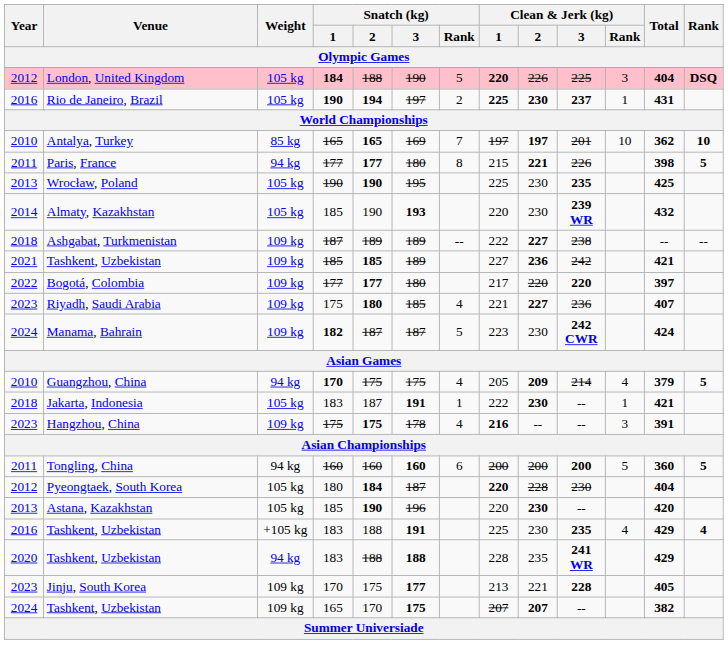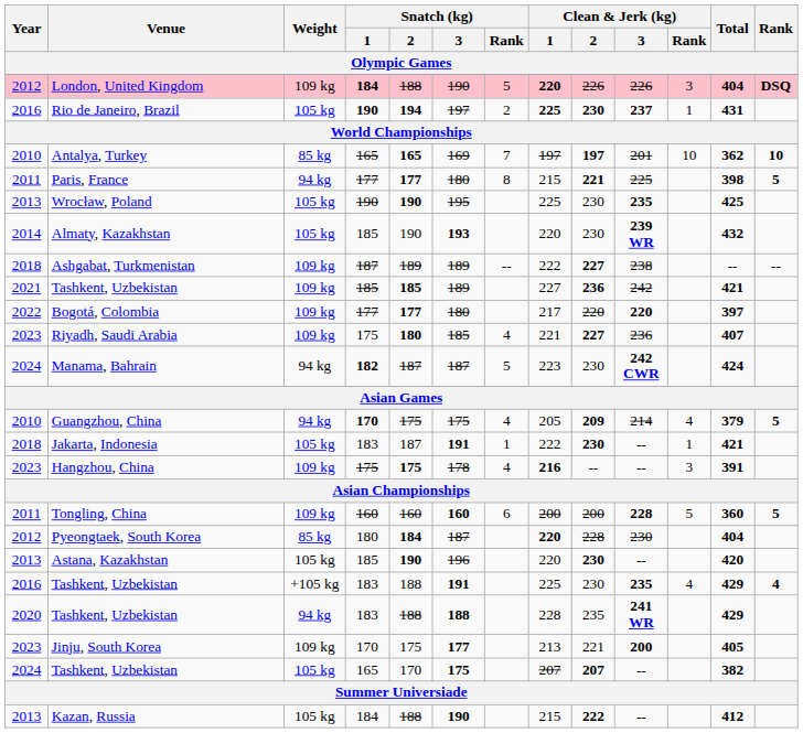 <table class = "wikitable" style="text-align:center;">
 <tr>
 <th rowspan=2 width=40>Year</th>
 <th rowspan=2 width=250>Venue</th>
 <th rowspan=2 width=60>Weight</th>
 <th colspan=4>Snatch (kg)</th>
 <th colspan=4>Clean & Jerk (kg)</th>
 <th rowspan=2 width=40>Total</th>
 <th rowspan=2 width=40>Rank</th>
 </tr>
 <tr>
 <th width=40>1</th>
 <th width=40>2</th>
 <th width=50>3</th>
 <th width=40>Rank</th>
 <th width=40>1</th>
 <th width=40>2</th>
 <th width=50>3</th>
 <th width=40>Rank</th>
 </tr>
 <tr>
 <th colspan=13><a href='#'>Olympic Games</a></th>
 </tr>
 <tr>
 </tr>
 <tr bgcolor=pink>
 <td><a href='#'>2012</a></td>
 <td align=left> <a href='#'>London</a>, <a href='#'>United Kingdom</a></td>
-<td><a href='#'>105 kg</a></td>
+<td>109 kg</td>
 <td><strong>184</strong></td>
 <td><s>188</s></td>
 <td><s>190</s></td>
 <td>5</td>
 <td><strong>220</strong></td>
 <td><s>226</s></td>
-<td><s>225</s></td>
+<td><s>226</s></td>
 <td>3</td>
 <td><strong>404</strong></td>
 <td><strong>DSQ</strong></td>
 </tr>
 <tr>
 <td><a href='#'>2016</a></td>
 <td align=left> <a href='#'>Rio de Janeiro</a>, <a href='#'>Brazil</a></td>
 <td><a href='#'>105 kg</a></td>
 <td><strong>190</strong></td>
 <td><strong>194</strong></td>
 <td><s>197</s></td>
 <td>2</td>
 <td><strong>225</strong></td>
 <td><strong>230</strong></td>
 <td><strong>237</strong> </td>
 <td>1</td>
 <td><strong>431</strong></td>
 <td><strong></strong></td>
 </tr>
 <tr>
 <th colspan=13><a href='#'>World Championships</a></th>
 </tr>
 <tr>
 <td><a href='#'>2010</a></td>
 <td align=left> <a href='#'>Antalya</a>, <a href='#'>Turkey</a></td>
 <td><a href='#'>85 kg</a></td>
 <td><s>165</s></td>
 <td><strong>165</strong></td>
 <td><s>169</s></td>
 <td>7</td>
 <td><s>197</s></td>
 <td><strong>197</strong></td>
 <td><s>201</s></td>
 <td>10</td>
 <td><strong>362</strong></td>
 <td><strong>10</strong></td>
 </tr>
 <tr>
 <td><a href='#'>2011</a></td>
 <td align=left> <a href='#'>Paris</a>, <a href='#'>France</a></td>
 <td><a href='#'>94 kg</a></td>
 <td><s>177</s></td>
 <td><strong>177</strong></td>
 <td><s>180</s></td>
 <td>8</td>
 <td>215</td>
 <td><strong>221</strong></td>
-<td><s>226</s></td>
+<td><s>225</s></td>
 <td><strong></strong></td>
 <td><strong>398</strong></td>
 <td><strong>5</strong></td>
 </tr>
 <tr>
 <td><a href='#'>2013</a></td>
 <td align=left> <a href='#'>Wrocław</a>, <a href='#'>Poland</a></td>
 <td><a href='#'>105 kg</a></td>
 <td><s>190</s></td>
 <td><strong>190</strong></td>
 <td><s>195</s></td>
 <td><strong></strong></td>
 <td>225</td>
 <td>230</td>
 <td><strong>235</strong></td>
 <td><strong></strong></td>
 <td><strong>425</strong></td>
 <td><strong></strong></td>
 </tr>
 <tr>
 <td><a href='#'>2014</a></td>
 <td align=left> <a href='#'>Almaty</a>, <a href='#'>Kazakhstan</a></td>
 <td><a href='#'>105 kg</a></td>
 <td>185</td>
 <td>190</td>
 <td><strong>193</strong></td>
 <td><strong></strong></td>
 <td>220</td>
 <td>230</td>
 <td><strong>239 <a href='#'>WR</a></strong></td>
 <td><strong></strong></td>
 <td><strong>432</strong></td>
 <td><strong></strong></td>
 </tr>
 <tr>
 <td><a href='#'>2018</a></td>
 <td align=left> <a href='#'>Ashgabat</a>, <a href='#'>Turkmenistan</a></td>
 <td><a href='#'>109 kg</a></td>
 <td><s>187</s></td>
 <td><s>189</s></td>
 <td><s>189</s></td>
 <td>--</td>
 <td>222</td>
 <td><strong>227</strong></td>
 <td><s>238</s></td>
 <td><strong></strong></td>
 <td>--</td>
 <td>--</td>
 </tr>
 <tr>
 <td><a href='#'>2021</a></td>
 <td align=left> <a href='#'>Tashkent</a>, <a href='#'>Uzbekistan</a></td>
 <td><a href='#'>109 kg</a></td>
 <td><s>185</s></td>
 <td><strong>185</strong></td>
 <td><s>189</s></td>
 <td></td>
 <td>227</td>
 <td><strong>236</strong></td>
 <td><s>242</s></td>
 <td></td>
 <td><strong>421</strong></td>
 <td></td>
 </tr>
 <tr>
 <td><a href='#'>2022</a></td>
 <td align=left> <a href='#'>Bogotá</a>, <a href='#'>Colombia</a></td>
 <td><a href='#'>109 kg</a></td>
 <td><s>177</s></td>
 <td><strong>177</strong></td>
 <td><s>180</s></td>
 <td></td>
 <td>217</td>
 <td><s>220</s></td>
 <td><strong>220</strong></td>
 <td></td>
 <td><strong>397</strong></td>
 <td></td>
 </tr>
 <tr>
 <td><a href='#'>2023</a></td>
 <td align=left> <a href='#'>Riyadh</a>, <a href='#'>Saudi Arabia</a></td>
 <td><a href='#'>109 kg</a></td>
 <td>175</td>
 <td><strong>180</strong></td>
 <td><s>185</s></td>
 <td>4</td>
 <td>221</td>
 <td><strong>227</strong></td>
 <td><s>236</s></td>
 <td></td>
 <td><strong>407</strong></td>
 <td></td>
 </tr>
 <tr>
 <td><a href='#'>2024</a></td>
 <td align=left> <a href='#'>Manama</a>, <a href='#'>Bahrain</a></td>
-<td><a href='#'>109 kg</a></td>
+<td>94 kg</td>
 <td><strong>182</strong></td>
 <td><s>187</s></td>
 <td><s>187</s></td>
 <td>5</td>
 <td>223</td>
 <td>230</td>
 <td><strong>242 <a href='#'>CWR</a></strong></td>
 <td></td>
 <td><strong>424</strong></td>
 <td></td>
 </tr>
 <tr>
 <th colspan=13><a href='#'>Asian Games</a></th>
 </tr>
 <tr>
 <td><a href='#'>2010</a></td>
 <td align=left> <a href='#'>Guangzhou</a>, <a href='#'>China</a></td>
 <td><a href='#'>94 kg</a></td>
 <td><strong>170</strong></td>
 <td><s>175</s></td>
 <td><s>175</s></td>
 <td>4</td>
 <td>205</td>
 <td><strong>209</strong></td>
 <td><s>214</s></td>
 <td>4</td>
 <td><strong>379</strong></td>
 <td><strong>5</strong></td>
 </tr>
 <tr>
 <td><a href='#'>2018</a></td>
 <td align=left> <a href='#'>Jakarta</a>, <a href='#'>Indonesia</a></td>
 <td><a href='#'>105 kg</a></td>
 <td>183</td>
 <td>187</td>
 <td><strong>191</strong></td>
 <td>1</td>
 <td>222</td>
 <td><strong>230</strong></td>
 <td>--</td>
 <td>1</td>
 <td><strong>421</strong></td>
 <td></td>
 </tr>
 <tr>
 <td><a href='#'>2023</a></td>
 <td align=left> <a href='#'>Hangzhou</a>, <a href='#'>China</a></td>
 <td><a href='#'>109 kg</a></td>
 <td><s>175</s></td>
 <td><strong>175</strong></td>
 <td><s>178</s></td>
 <td>4</td>
 <td><strong>216</strong></td>
 <td>--</td>
 <td>--</td>
 <td>3</td>
 <td><strong>391</strong></td>
 <td></td>
 </tr>
 <tr>
 <th colspan=13><a href='#'>Asian Championships</a></th>
 </tr>
 <tr>
 <td><a href='#'>2011</a></td>
 <td align=left> <a href='#'>Tongling</a>, <a href='#'>China</a></td>
-<td>94 kg</td>
+<td><a href='#'>109 kg</a></td>
 <td><s>160</s></td>
 <td><s>160</s></td>
 <td><strong>160</strong></td>
 <td>6</td>
 <td><s>200</s></td>
 <td><s>200</s></td>
-<td><strong>200</strong></td>
+<td><strong>228</strong></td>
 <td>5</td>
 <td><strong>360</strong></td>
 <td><strong>5</strong></td>
 </tr>
 <tr>
 <td><a href='#'>2012</a></td>
 <td align=left> <a href='#'>Pyeongtaek</a>, <a href='#'>South Korea</a></td>
-<td>105 kg</td>
+<td><a href='#'>85 kg</a></td>
 <td>180</td>
 <td><strong>184</strong></td>
 <td><s>187</s></td>
 <td><strong></strong></td>
 <td><strong>220</strong></td>
 <td><s>228</s></td>
 <td><s>230</s></td>
 <td><strong></strong></td>
 <td><strong>404</strong></td>
 <td><strong></strong></td>
 </tr>
 <tr>
 <td><a href='#'>2013</a></td>
 <td align=left> <a href='#'>Astana</a>, <a href='#'>Kazakhstan</a></td>
 <td>105 kg</td>
 <td>185</td>
 <td><strong>190</strong></td>
 <td><s>196</s></td>
 <td><strong></strong></td>
 <td>220</td>
 <td><strong>230</strong></td>
 <td>--</td>
 <td><strong></strong></td>
 <td><strong>420</strong></td>
 <td><strong></strong></td>
 </tr>
 <tr>
 <td><a href='#'>2016</a></td>
 <td align=left> <a href='#'>Tashkent</a>, <a href='#'>Uzbekistan</a></td>
 <td>+105 kg</td>
 <td>183</td>
 <td>188</td>
 <td><strong>191</strong></td>
 <td><strong></strong></td>
 <td>225</td>
 <td>230</td>
 <td><strong>235</strong></td>
 <td>4</td>
 <td><strong>429</strong></td>
 <td><strong>4</strong></td>
 </tr>
 <tr>
 <td><a href='#'>2020</a></td>
 <td align=left> <a href='#'>Tashkent</a>, <a href='#'>Uzbekistan</a></td>
 <td><a href='#'>94 kg</a></td>
 <td>183</td>
 <td><s>188</s></td>
 <td><strong>188</strong></td>
 <td><strong></strong></td>
 <td>228</td>
 <td>235</td>
 <td><strong>241 <a href='#'>WR</a></strong></td>
 <td></td>
 <td><strong>429</strong></td>
 <td><strong></strong></td>
 </tr>
 <tr>
 <td><a href='#'>2023</a></td>
 <td align=left> <a href='#'>Jinju</a>, <a href='#'>South Korea</a></td>
 <td>109 kg</td>
 <td>170</td>
 <td>175</td>
 <td><strong>177</strong></td>
 <td><strong></strong></td>
 <td>213</td>
 <td>221</td>
-<td><strong>228</strong></td>
+<td><strong>200</strong></td>
 <td></td>
 <td><strong>405</strong></td>
 <td><strong></strong></td>
 </tr>
 <tr>
 <td><a href='#'>2024</a></td>
 <td align=left> <a href='#'>Tashkent</a>, <a href='#'>Uzbekistan</a></td>
-<td>109 kg</td>
+<td><a href='#'>105 kg</a></td>
 <td>165</td>
 <td>170</td>
 <td><strong>175</strong></td>
 <td><strong></strong></td>
 <td><s>207</s></td>
 <td><strong>207</strong></td>
 <td>--</td>
 <td></td>
 <td><strong>382</strong></td>
 <td><strong></strong></td>
 </tr>
 <tr>
 <th colspan=13><a href='#'>Summer Universiade</a></th>
 </tr>
+<tr>
+<td><a href='#'>2013</a></td>
+<td align=left> <a href='#'>Kazan</a>, <a href='#'>Russia</a></td>
+<td>105 kg</td>
+<td>184</td>
+<td><s>188</s></td>
+<td><strong>190</strong></td>
+<td><strong></strong></td>
+<td>215</td>
+<td><strong>222</strong></td>
+<td>--</td>
+<td><strong></strong></td>
+<td><strong>412</strong></td>
+<td><strong></strong></td>
+</tr>
 </table>
